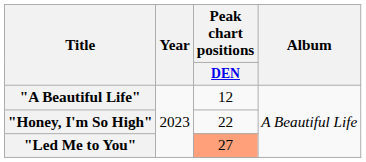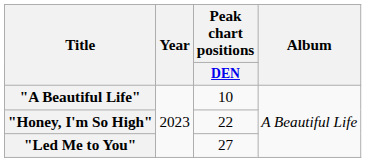 <table class="wikitable plainrowheaders" style="text-align:center;">
 <tr>
 <th scope="col" rowspan="2">Title</th>
 <th scope="col" rowspan="2">Year</th>
 <th scope="col" colspan="1">Peak chart positions</th>
 <th scope="col" rowspan="2">Album</th>
 </tr>
 <tr>
 <th scope="col" style="width:2.5em;font-size:90%;"><a href='#'>DEN</a><br></th>
 </tr>
 <tr>
 <th scope="row">"A Beautiful Life"</th>
 <td rowspan="3">2023</td>
-<td>12</td>
+<td>10</td>
 <td rowspan="3"><em>A Beautiful Life</em></td>
 </tr>
 <tr>
 <th scope="row">"Honey, I'm So High"</th>
 <td>22</td>
 </tr>
 <tr>
 <th scope="row">"Led Me to You"</th>
-<td style="background: lightsalmon;">27</td>
+<td>27</td>
 </tr>
 </table>
